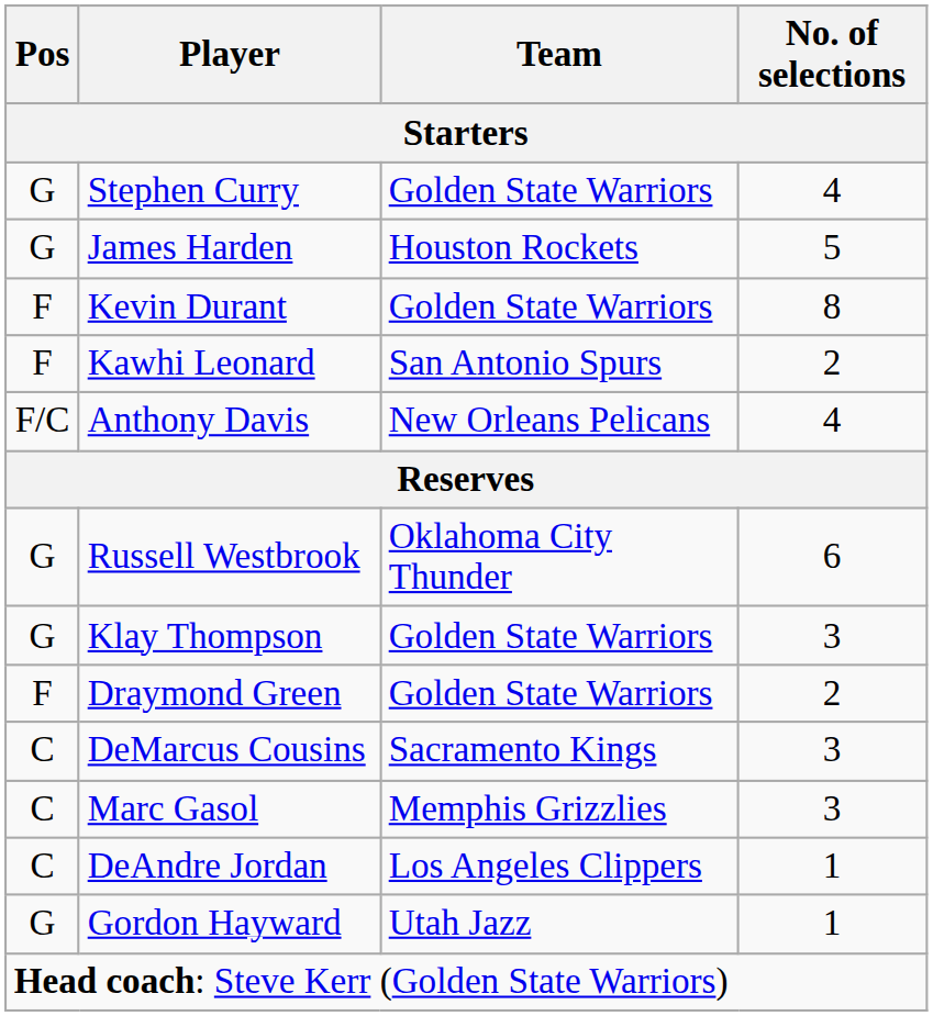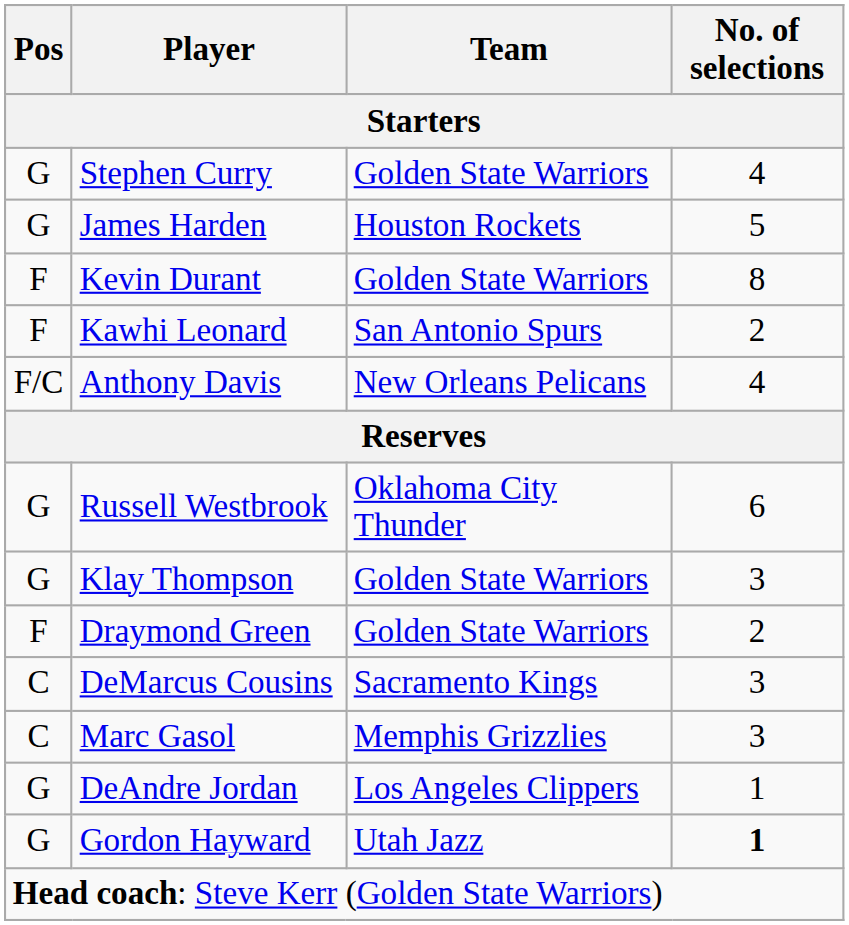 <table class="wikitable" style="text-align:center">
 <tr>
 <th scope="col" width="25px">Pos</th>
 <th scope="col" width="125px">Player</th>
 <th scope="col" width="150px">Team</th>
 <th scope="col" width="75px">No. of selections</th>
 </tr>
 <tr>
 <th scope="col" colspan="4">Starters</th>
 </tr>
 <tr>
 <td>G</td>
 <td style="text-align:left"><a href='#'>Stephen Curry</a></td>
 <td style="text-align:left"><a href='#'>Golden State Warriors</a></td>
 <td>4</td>
 </tr>
 <tr>
 <td>G</td>
 <td style="text-align:left"><a href='#'>James Harden</a></td>
 <td style="text-align:left"><a href='#'>Houston Rockets</a></td>
 <td>5</td>
 </tr>
 <tr>
 <td>F</td>
 <td style="text-align:left"><a href='#'>Kevin Durant</a></td>
 <td style="text-align:left"><a href='#'>Golden State Warriors</a></td>
 <td>8</td>
 </tr>
 <tr>
 <td>F</td>
 <td style="text-align:left"><a href='#'>Kawhi Leonard</a></td>
 <td style="text-align:left"><a href='#'>San Antonio Spurs</a></td>
 <td>2</td>
 </tr>
 <tr>
 <td>F/C</td>
 <td style="text-align:left"><a href='#'>Anthony Davis</a></td>
 <td style="text-align:left"><a href='#'>New Orleans Pelicans</a></td>
 <td>4</td>
 </tr>
 <tr>
 <th scope="col" colspan="4">Reserves</th>
 </tr>
 <tr>
 <td>G</td>
 <td style="text-align:left"><a href='#'>Russell Westbrook</a></td>
 <td style="text-align:left"><a href='#'>Oklahoma City Thunder</a></td>
 <td>6</td>
 </tr>
 <tr>
 <td>G</td>
 <td style="text-align:left"><a href='#'>Klay Thompson</a></td>
 <td style="text-align:left"><a href='#'>Golden State Warriors</a></td>
 <td>3</td>
 </tr>
 <tr>
 <td>F</td>
 <td style="text-align:left"><a href='#'>Draymond Green</a></td>
 <td style="text-align:left"><a href='#'>Golden State Warriors</a></td>
 <td>2</td>
 </tr>
 <tr>
 <td>C</td>
 <td style="text-align:left"><a href='#'>DeMarcus Cousins</a></td>
 <td style="text-align:left"><a href='#'>Sacramento Kings</a></td>
 <td>3</td>
 </tr>
 <tr>
 <td>C</td>
 <td style="text-align:left"><a href='#'>Marc Gasol</a></td>
 <td style="text-align:left"><a href='#'>Memphis Grizzlies</a></td>
 <td>3</td>
 </tr>
 <tr>
-<td>C</td>
+<td>G</td>
 <td style="text-align:left"><a href='#'>DeAndre Jordan</a></td>
 <td style="text-align:left"><a href='#'>Los Angeles Clippers</a></td>
 <td>1</td>
 </tr>
 <tr>
 <td>G</td>
 <td style="text-align:left"><a href='#'>Gordon Hayward</a></td>
 <td style="text-align:left"><a href='#'>Utah Jazz</a></td>
-<td>1</td>
+<td><strong>1</strong></td>
 </tr>
 <tr>
 <td style="text-align:left" colspan="4"><strong>Head coach</strong>: <a href='#'>Steve Kerr</a> (<a href='#'>Golden State Warriors</a>)</td>
 </tr>
 </table>
